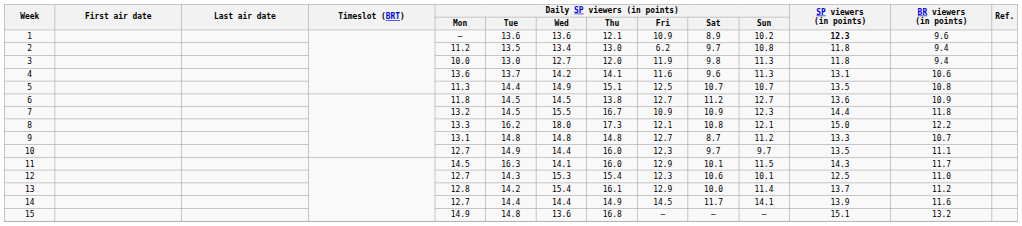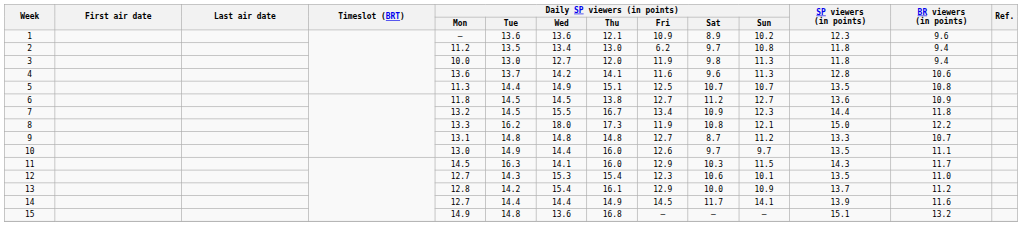 <table class="wikitable sortable" style="text-align:center; font-size:95%; width: 100%">
 <tr>
 <th rowspan=2 width="05.0%">Week</th>
 <th rowspan=2 width="12.5%">First air date</th>
 <th rowspan=2 width="12.5%">Last air date</th>
 <th rowspan=2 width="12.5%">Timeslot (<a href='#'>BRT</a>)</th>
 <th colspan=7 width="35.0%">Daily <a href='#'>SP</a> viewers (in points)</th>
 <th rowspan=2 width="10.0%"><a href='#'>SP</a> viewers<br>(in points)</th>
 <th rowspan=2 width="10.0%"><a href='#'>BR</a> viewers<br>(in points)</th>
 <th rowspan=2 width="05.0%">Ref.</th>
 </tr>
 <tr>
 <th width="05%">Mon</th>
 <th width="05%">Tue</th>
 <th width="05%">Wed</th>
 <th width="05%">Thu</th>
 <th width="05%">Fri</th>
 <th width="05%">Sat</th>
 <th width="05%">Sun</th>
 </tr>
 <tr>
 <td>1</td>
 <td></td>
 <td></td>
 <td rowspan=5></td>
 <td>—</td>
 <td>13.6</td>
 <td>13.6</td>
 <td>12.1</td>
 <td>10.9</td>
 <td>8.9</td>
 <td>10.2</td>
-<td><strong>12.3</strong></td>
+<td>12.3</td>
 <td>9.6</td>
 <td></td>
 </tr>
 <tr>
 <td>2</td>
 <td></td>
 <td></td>
 <td>11.2</td>
 <td>13.5</td>
 <td>13.4</td>
 <td>13.0</td>
 <td>6.2</td>
 <td>9.7</td>
 <td>10.8</td>
 <td>11.8</td>
 <td>9.4</td>
 <td></td>
 </tr>
 <tr>
 <td>3</td>
 <td></td>
 <td></td>
 <td>10.0</td>
 <td>13.0</td>
 <td>12.7</td>
 <td>12.0</td>
 <td>11.9</td>
 <td>9.8</td>
 <td>11.3</td>
 <td>11.8</td>
 <td>9.4</td>
 <td></td>
 </tr>
 <tr>
 <td>4</td>
 <td></td>
 <td></td>
 <td>13.6</td>
 <td>13.7</td>
 <td>14.2</td>
 <td>14.1</td>
 <td>11.6</td>
 <td>9.6</td>
 <td>11.3</td>
-<td>13.1</td>
+<td>12.8</td>
 <td>10.6</td>
 <td></td>
 </tr>
 <tr>
 <td>5</td>
 <td></td>
 <td></td>
 <td>11.3</td>
 <td>14.4</td>
 <td>14.9</td>
 <td>15.1</td>
 <td>12.5</td>
 <td>10.7</td>
 <td>10.7</td>
 <td>13.5</td>
 <td>10.8</td>
 <td></td>
 </tr>
 <tr>
 <td>6</td>
 <td></td>
 <td></td>
 <td rowspan=5></td>
 <td>11.8</td>
 <td>14.5</td>
 <td>14.5</td>
 <td>13.8</td>
 <td>12.7</td>
 <td>11.2</td>
 <td>12.7</td>
 <td>13.6</td>
 <td>10.9</td>
 <td></td>
 </tr>
 <tr>
 <td>7</td>
 <td></td>
 <td></td>
 <td>13.2</td>
 <td>14.5</td>
 <td>15.5</td>
 <td>16.7</td>
-<td>10.9</td>
+<td>13.4</td>
 <td>10.9</td>
 <td>12.3</td>
 <td>14.4</td>
 <td>11.8</td>
 <td></td>
 </tr>
 <tr>
 <td>8</td>
 <td></td>
 <td></td>
 <td>13.3</td>
 <td>16.2</td>
 <td>18.0</td>
 <td>17.3</td>
-<td>12.1</td>
+<td>11.9</td>
 <td>10.8</td>
 <td>12.1</td>
 <td>15.0</td>
 <td>12.2</td>
 <td></td>
 </tr>
 <tr>
 <td>9</td>
 <td></td>
 <td></td>
 <td>13.1</td>
 <td>14.8</td>
 <td>14.8</td>
 <td>14.8</td>
 <td>12.7</td>
 <td>8.7</td>
 <td>11.2</td>
 <td>13.3</td>
 <td>10.7</td>
 <td></td>
 </tr>
 <tr>
 <td>10</td>
 <td></td>
 <td></td>
-<td>12.7</td>
+<td>13.0</td>
 <td>14.9</td>
 <td>14.4</td>
 <td>16.0</td>
-<td>12.3</td>
+<td>12.6</td>
 <td>9.7</td>
 <td>9.7</td>
 <td>13.5</td>
 <td>11.1</td>
 <td></td>
 </tr>
 <tr>
 <td>11</td>
 <td></td>
 <td></td>
 <td rowspan=5></td>
 <td>14.5</td>
 <td>16.3</td>
 <td>14.1</td>
 <td>16.0</td>
 <td>12.9</td>
-<td>10.1</td>
+<td>10.3</td>
 <td>11.5</td>
 <td>14.3</td>
 <td>11.7</td>
 <td></td>
 </tr>
 <tr>
 <td>12</td>
 <td></td>
 <td></td>
 <td>12.7</td>
 <td>14.3</td>
 <td>15.3</td>
 <td>15.4</td>
 <td>12.3</td>
 <td>10.6</td>
 <td>10.1</td>
-<td>12.5</td>
+<td>13.5</td>
 <td>11.0</td>
 <td></td>
 </tr>
 <tr>
 <td>13</td>
 <td></td>
 <td></td>
 <td>12.8</td>
 <td>14.2</td>
 <td>15.4</td>
 <td>16.1</td>
 <td>12.9</td>
 <td>10.0</td>
-<td>11.4</td>
+<td>10.9</td>
 <td>13.7</td>
 <td>11.2</td>
 <td></td>
 </tr>
 <tr>
 <td>14</td>
 <td></td>
 <td></td>
 <td>12.7</td>
 <td>14.4</td>
 <td>14.4</td>
 <td>14.9</td>
 <td>14.5</td>
 <td>11.7</td>
 <td>14.1</td>
 <td>13.9</td>
 <td>11.6</td>
 <td></td>
 </tr>
 <tr>
 <td>15</td>
 <td></td>
 <td></td>
 <td>14.9</td>
 <td>14.8</td>
 <td>13.6</td>
 <td>16.8</td>
 <td>—</td>
 <td>—</td>
 <td>—</td>
 <td>15.1</td>
 <td>13.2</td>
 <td></td>
 </tr>
 <tr>
 </tr>
 </table>
